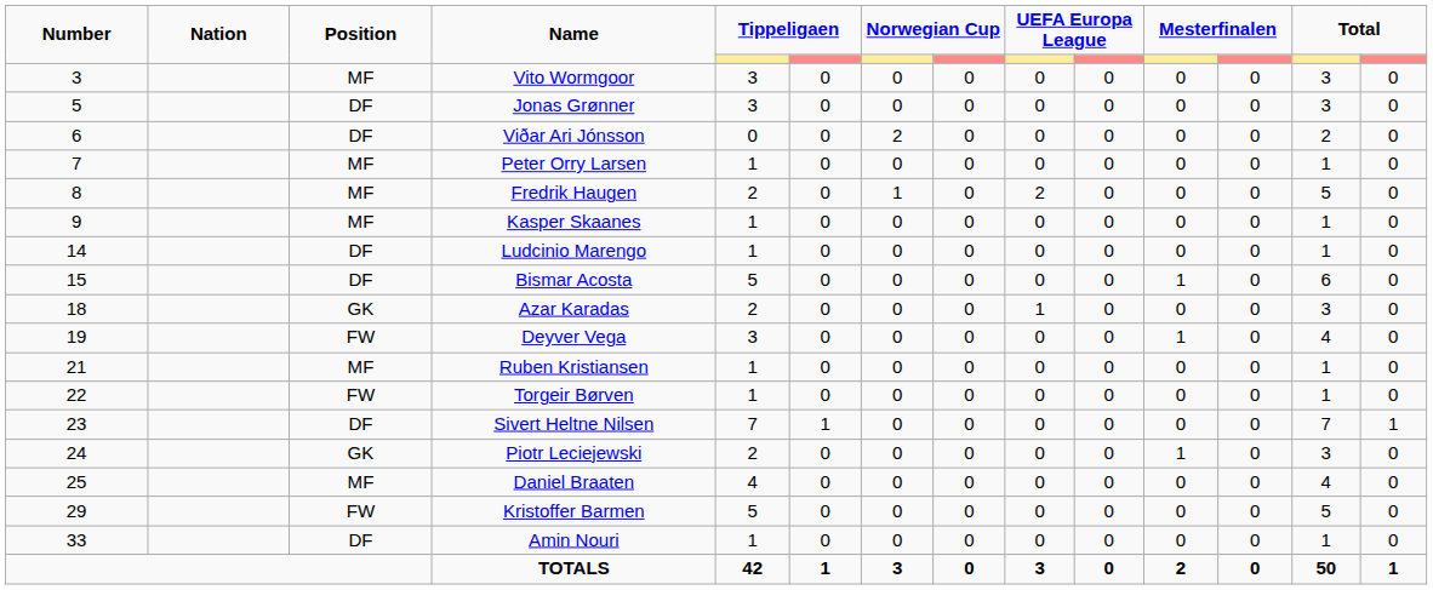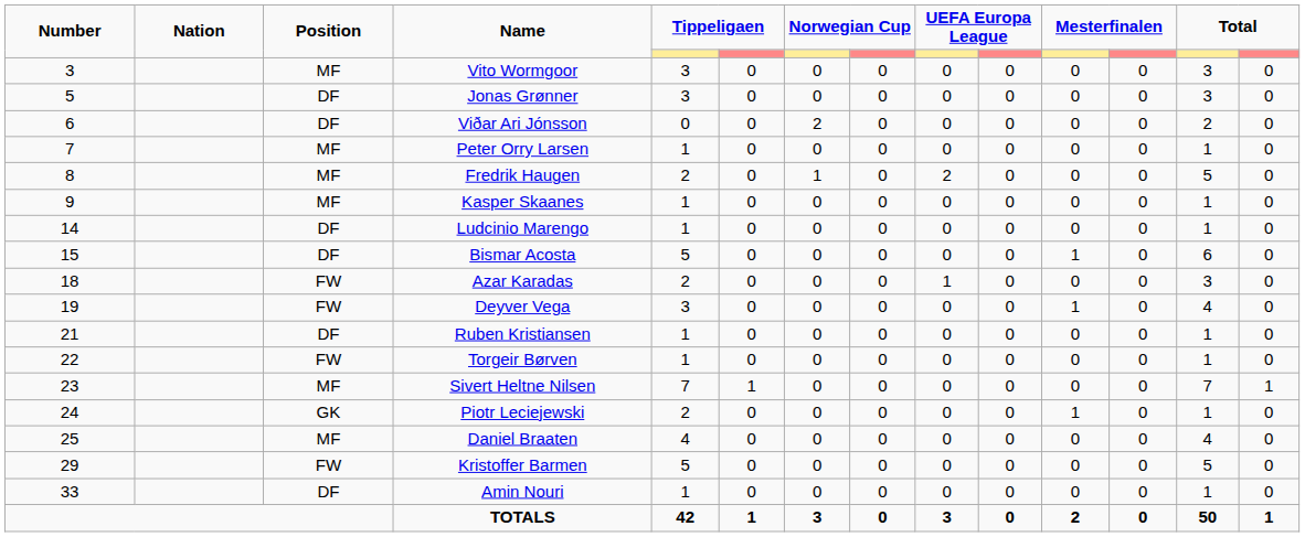 <table class="wikitable" style="font-size: 100%; text-align: center;">
 <tr>
 <td rowspan="2" width="10%" align="center"><strong>Number</strong></td>
 <td rowspan="2" width="10%" align="center"><strong>Nation</strong></td>
 <td rowspan="2" width="10%" align="center"><strong>Position</strong></td>
 <td rowspan="2" width="20%" align="center"><strong>Name</strong></td>
 <td colspan="2" align="center"><strong><a href='#'>Tippeligaen</a></strong></td>
 <td colspan="2" align="center"><strong><a href='#'>Norwegian Cup</a></strong></td>
 <td colspan="2" align="center"><strong><a href='#'>UEFA Europa League</a></strong></td>
 <td colspan="2" align="center"><strong><a href='#'>Mesterfinalen</a></strong></td>
 <td colspan="2" align="center"><strong>Total</strong></td>
 </tr>
 <tr>
 <th width=60 style="background: #FFEE99"></th>
 <th width=60 style="background: #FF8888"></th>
 <th width=60 style="background: #FFEE99"></th>
 <th width=60 style="background: #FF8888"></th>
 <th width=60 style="background: #FFEE99"></th>
 <th width=60 style="background: #FF8888"></th>
 <th width=60 style="background: #FFEE99"></th>
 <th width=60 style="background: #FF8888"></th>
 <th width=60 style="background: #FFEE99"></th>
 <th width=60 style="background: #FF8888"></th>
 </tr>
 <tr>
 <td>3</td>
 <td></td>
 <td>MF</td>
 <td><a href='#'>Vito Wormgoor</a></td>
 <td>3</td>
 <td>0</td>
 <td>0</td>
 <td>0</td>
 <td>0</td>
 <td>0</td>
 <td>0</td>
 <td>0</td>
 <td>3</td>
 <td>0</td>
 </tr>
 <tr>
 <td>5</td>
 <td></td>
 <td>DF</td>
 <td><a href='#'>Jonas Grønner</a></td>
 <td>3</td>
 <td>0</td>
 <td>0</td>
 <td>0</td>
 <td>0</td>
 <td>0</td>
 <td>0</td>
 <td>0</td>
 <td>3</td>
 <td>0</td>
 </tr>
 <tr>
 <td>6</td>
 <td></td>
 <td>DF</td>
 <td><a href='#'>Viðar Ari Jónsson</a></td>
 <td>0</td>
 <td>0</td>
 <td>2</td>
 <td>0</td>
 <td>0</td>
 <td>0</td>
 <td>0</td>
 <td>0</td>
 <td>2</td>
 <td>0</td>
 </tr>
 <tr>
 <td>7</td>
 <td></td>
 <td>MF</td>
 <td><a href='#'>Peter Orry Larsen</a></td>
 <td>1</td>
 <td>0</td>
 <td>0</td>
 <td>0</td>
 <td>0</td>
 <td>0</td>
 <td>0</td>
 <td>0</td>
 <td>1</td>
 <td>0</td>
 </tr>
 <tr>
 <td>8</td>
 <td></td>
 <td>MF</td>
 <td><a href='#'>Fredrik Haugen</a></td>
 <td>2</td>
 <td>0</td>
 <td>1</td>
 <td>0</td>
 <td>2</td>
 <td>0</td>
 <td>0</td>
 <td>0</td>
 <td>5</td>
 <td>0</td>
 </tr>
 <tr>
 <td>9</td>
 <td></td>
 <td>MF</td>
 <td><a href='#'>Kasper Skaanes</a></td>
 <td>1</td>
 <td>0</td>
 <td>0</td>
 <td>0</td>
 <td>0</td>
 <td>0</td>
 <td>0</td>
 <td>0</td>
 <td>1</td>
 <td>0</td>
 </tr>
 <tr>
 <td>14</td>
 <td></td>
 <td>DF</td>
 <td><a href='#'>Ludcinio Marengo</a></td>
 <td>1</td>
 <td>0</td>
 <td>0</td>
 <td>0</td>
 <td>0</td>
 <td>0</td>
 <td>0</td>
 <td>0</td>
 <td>1</td>
 <td>0</td>
 </tr>
 <tr>
 <td>15</td>
 <td></td>
 <td>DF</td>
 <td><a href='#'>Bismar Acosta</a></td>
 <td>5</td>
 <td>0</td>
 <td>0</td>
 <td>0</td>
 <td>0</td>
 <td>0</td>
 <td>1</td>
 <td>0</td>
 <td>6</td>
 <td>0</td>
 </tr>
 <tr>
 <td>18</td>
 <td></td>
-<td>GK</td>
+<td>FW</td>
 <td><a href='#'>Azar Karadas</a></td>
 <td>2</td>
 <td>0</td>
 <td>0</td>
 <td>0</td>
 <td>1</td>
 <td>0</td>
 <td>0</td>
 <td>0</td>
 <td>3</td>
 <td>0</td>
 </tr>
 <tr>
 <td>19</td>
 <td></td>
 <td>FW</td>
 <td><a href='#'>Deyver Vega</a></td>
 <td>3</td>
 <td>0</td>
 <td>0</td>
 <td>0</td>
 <td>0</td>
 <td>0</td>
 <td>1</td>
 <td>0</td>
 <td>4</td>
 <td>0</td>
 </tr>
 <tr>
 <td>21</td>
 <td></td>
-<td>MF</td>
+<td>DF</td>
 <td><a href='#'>Ruben Kristiansen</a></td>
 <td>1</td>
 <td>0</td>
 <td>0</td>
 <td>0</td>
 <td>0</td>
 <td>0</td>
 <td>0</td>
 <td>0</td>
 <td>1</td>
 <td>0</td>
 </tr>
 <tr>
 <td>22</td>
 <td></td>
 <td>FW</td>
 <td><a href='#'>Torgeir Børven</a></td>
 <td>1</td>
 <td>0</td>
 <td>0</td>
 <td>0</td>
 <td>0</td>
 <td>0</td>
 <td>0</td>
 <td>0</td>
 <td>1</td>
 <td>0</td>
 </tr>
 <tr>
 <td>23</td>
 <td></td>
-<td>DF</td>
+<td>MF</td>
 <td><a href='#'>Sivert Heltne Nilsen</a></td>
 <td>7</td>
 <td>1</td>
 <td>0</td>
 <td>0</td>
 <td>0</td>
 <td>0</td>
 <td>0</td>
 <td>0</td>
 <td>7</td>
 <td>1</td>
 </tr>
 <tr>
 <td>24</td>
 <td></td>
 <td>GK</td>
 <td><a href='#'>Piotr Leciejewski</a></td>
 <td>2</td>
 <td>0</td>
 <td>0</td>
 <td>0</td>
 <td>0</td>
 <td>0</td>
 <td>1</td>
 <td>0</td>
-<td>3</td>
+<td>1</td>
 <td>0</td>
 </tr>
 <tr>
 <td>25</td>
 <td></td>
 <td>MF</td>
 <td><a href='#'>Daniel Braaten</a></td>
 <td>4</td>
 <td>0</td>
 <td>0</td>
 <td>0</td>
 <td>0</td>
 <td>0</td>
 <td>0</td>
 <td>0</td>
 <td>4</td>
 <td>0</td>
 </tr>
 <tr>
 <td>29</td>
 <td></td>
 <td>FW</td>
 <td><a href='#'>Kristoffer Barmen</a></td>
 <td>5</td>
 <td>0</td>
 <td>0</td>
 <td>0</td>
 <td>0</td>
 <td>0</td>
 <td>0</td>
 <td>0</td>
 <td>5</td>
 <td>0</td>
 </tr>
 <tr>
 <td>33</td>
 <td></td>
 <td>DF</td>
 <td><a href='#'>Amin Nouri</a></td>
 <td>1</td>
 <td>0</td>
 <td>0</td>
 <td>0</td>
 <td>0</td>
 <td>0</td>
 <td>0</td>
 <td>0</td>
 <td>1</td>
 <td>0</td>
 </tr>
 <tr>
 <td colspan="3"></td>
 <td><strong>TOTALS</strong></td>
 <td><strong>42</strong></td>
 <td><strong>1</strong></td>
 <td><strong>3</strong></td>
 <td><strong>0</strong></td>
 <td><strong>3</strong></td>
 <td><strong>0</strong></td>
 <td><strong>2</strong></td>
 <td><strong>0</strong></td>
 <td><strong>50</strong></td>
 <td><strong>1</strong></td>
 </tr>
 </table>
